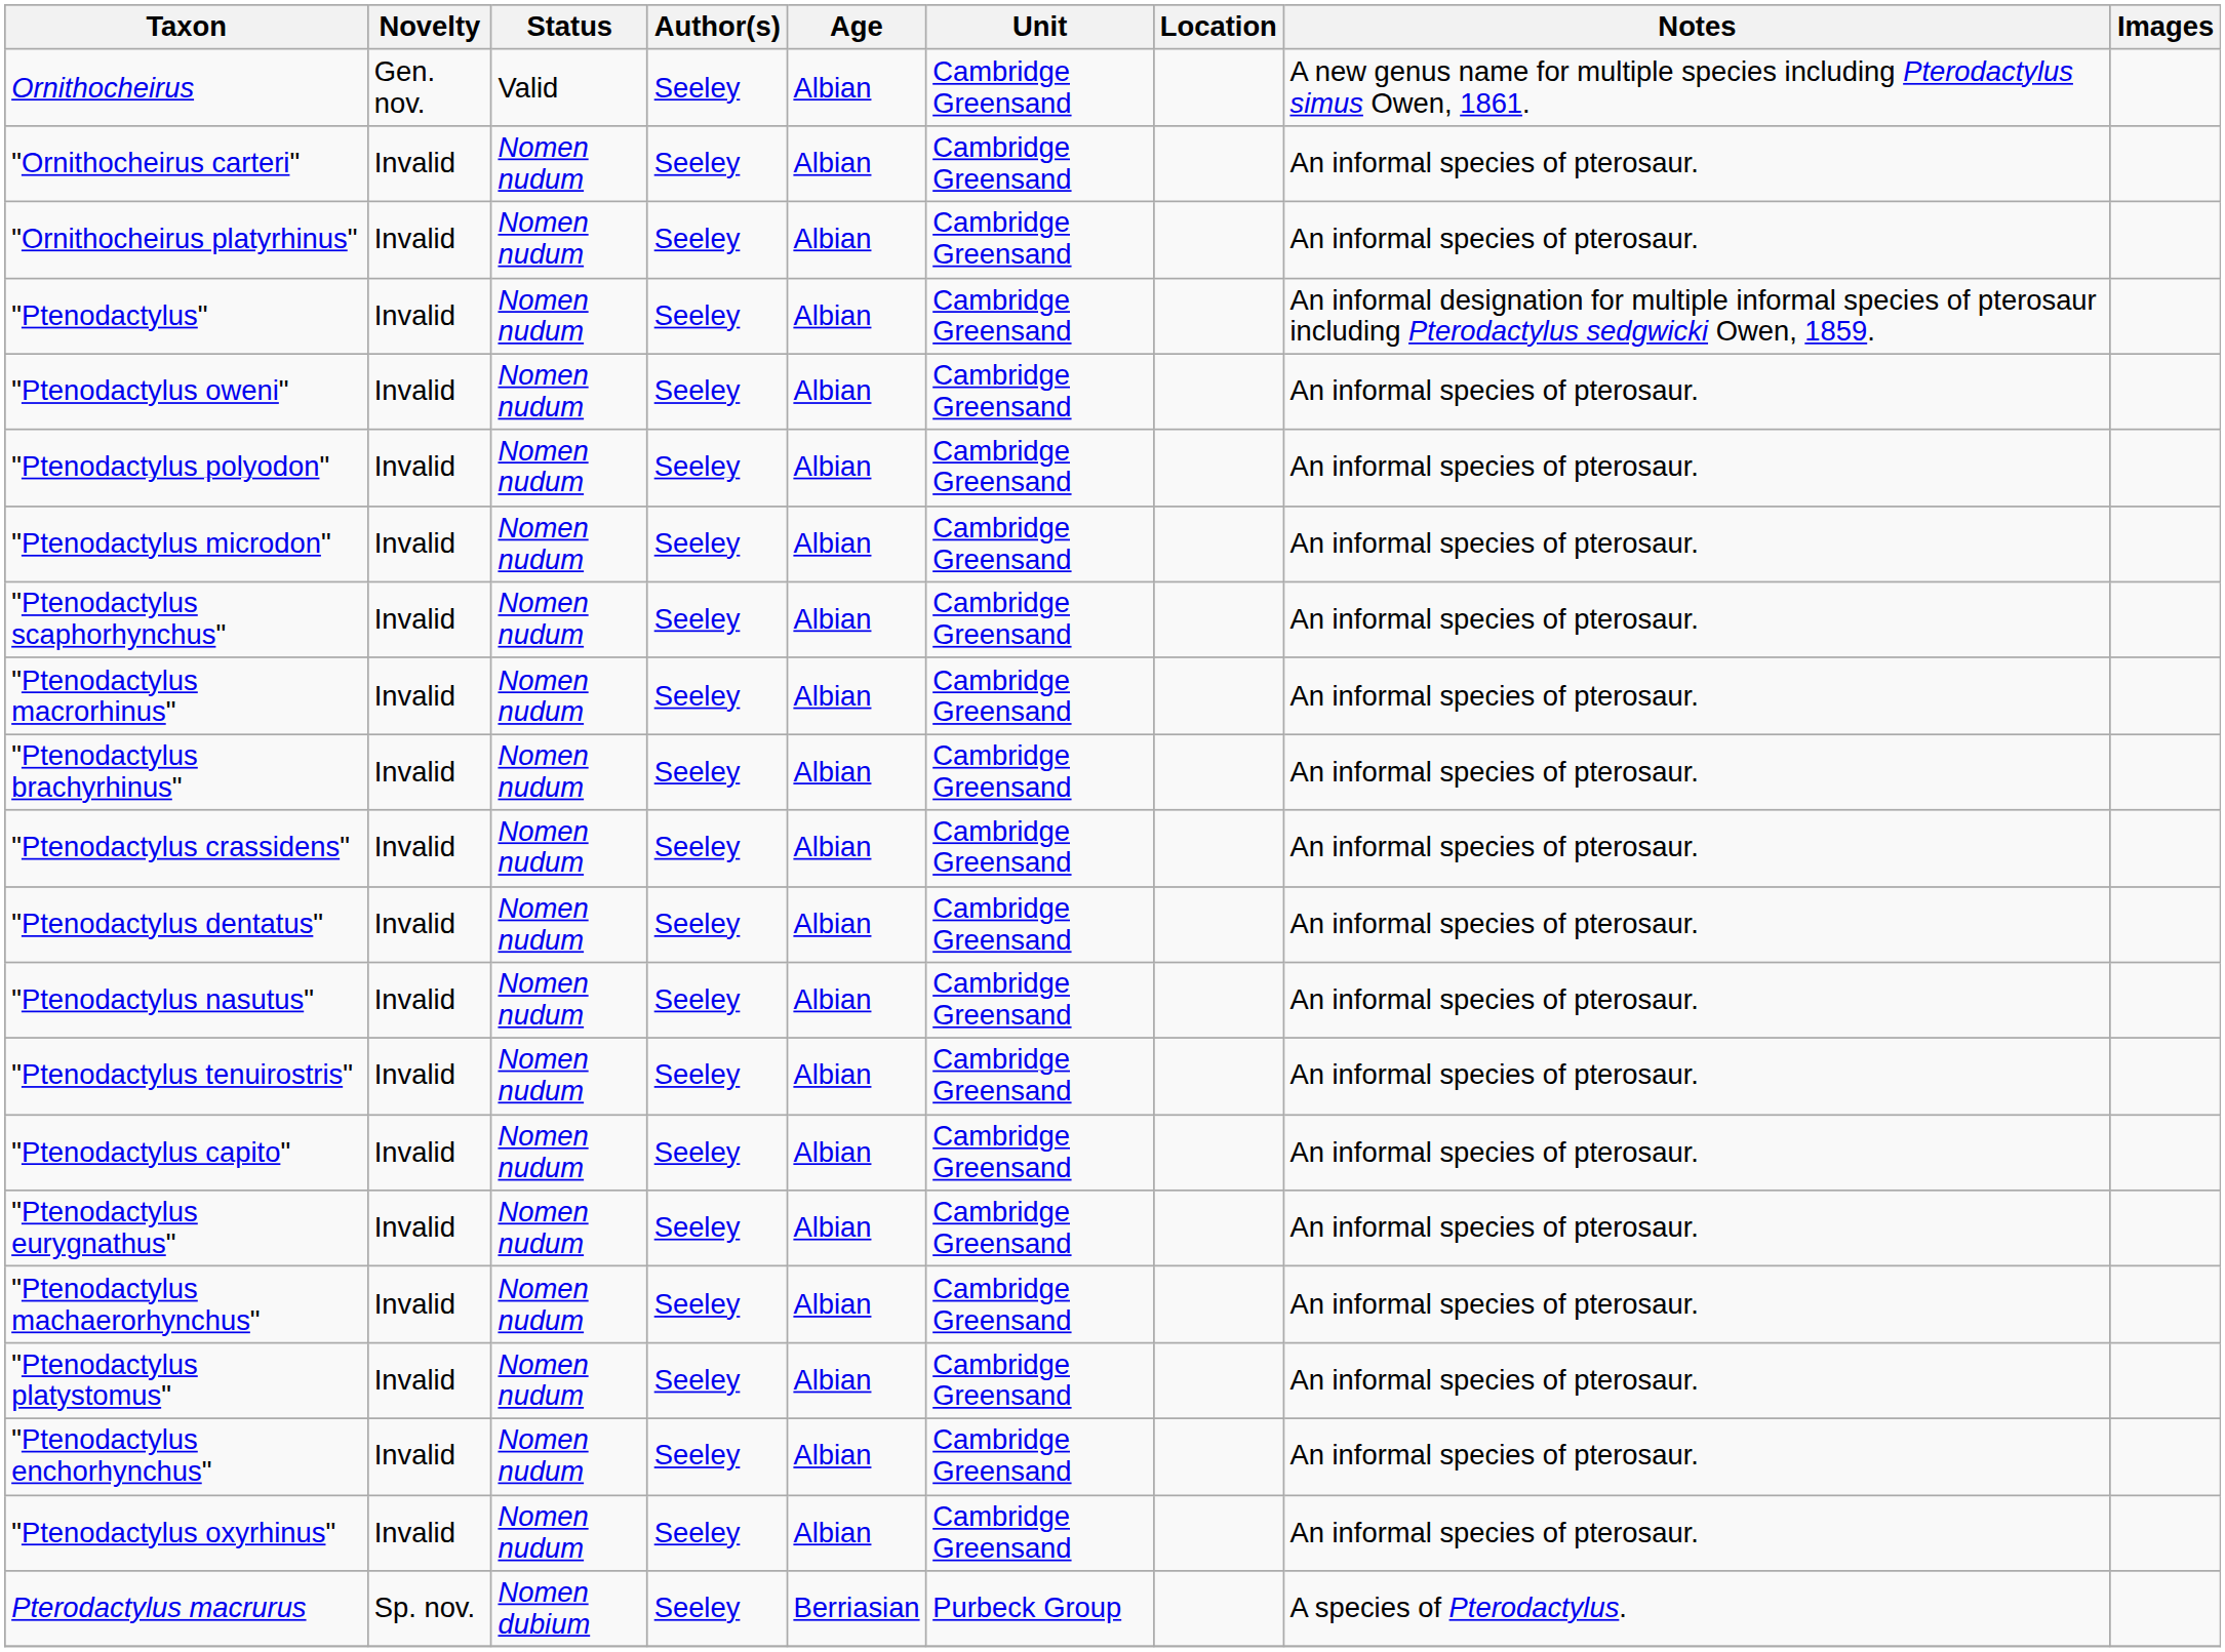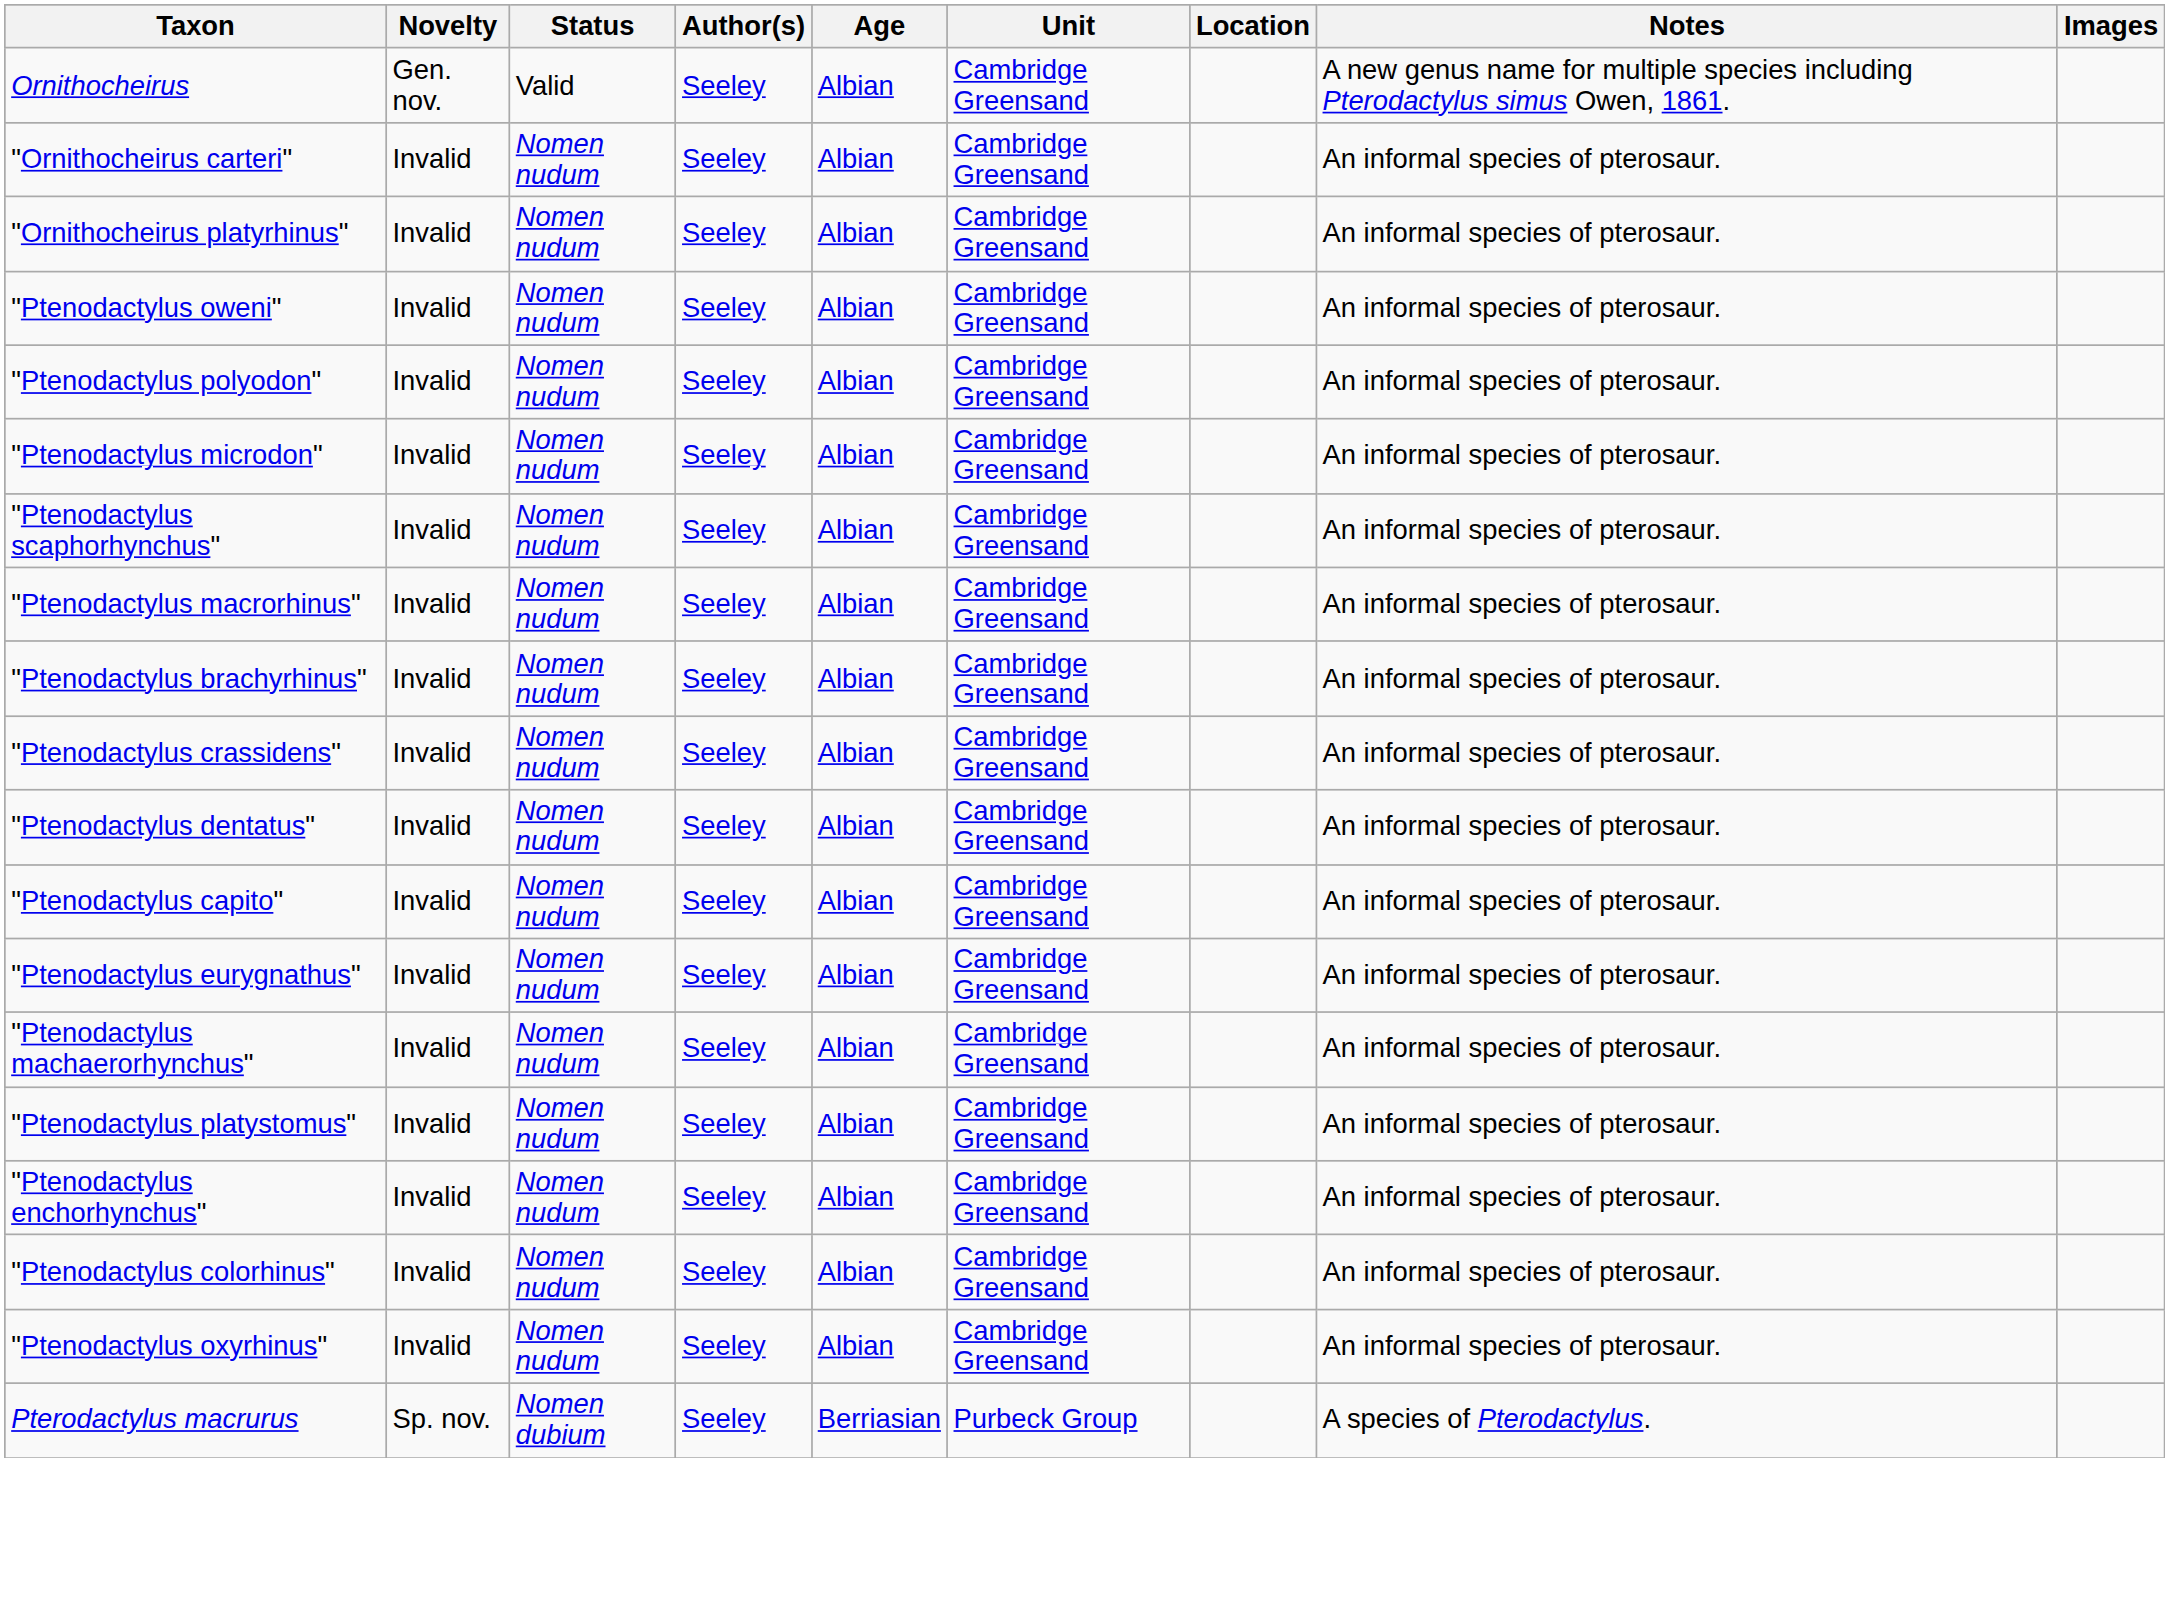 <table class="wikitable sortable" align="center" width="100%">
 <tr>
 <th>Taxon</th>
 <th>Novelty</th>
 <th>Status</th>
 <th>Author(s)</th>
 <th>Age</th>
 <th>Unit</th>
 <th>Location</th>
 <th>Notes</th>
 <th>Images</th>
 </tr>
 <tr>
 <td><em><a href='#'>Ornithocheirus</a></em></td>
 <td>Gen. nov.</td>
 <td>Valid</td>
 <td><a href='#'>Seeley</a></td>
 <td><a href='#'>Albian</a></td>
 <td><a href='#'>Cambridge Greensand</a></td>
 <td></td>
 <td>A new genus name for multiple species including <em><a href='#'>Pterodactylus simus</a></em> Owen, <a href='#'>1861</a>.</td>
 <td></td>
 </tr>
 <tr>
 <td>"<a href='#'>Ornithocheirus carteri</a>"</td>
 <td>Invalid</td>
 <td><em><a href='#'>Nomen nudum</a></em></td>
 <td><a href='#'>Seeley</a></td>
 <td><a href='#'>Albian</a></td>
 <td><a href='#'>Cambridge Greensand</a></td>
 <td></td>
 <td>An informal species of pterosaur.</td>
 <td></td>
 </tr>
 <tr>
 <td>"<a href='#'>Ornithocheirus platyrhinus</a>"</td>
 <td>Invalid</td>
 <td><em><a href='#'>Nomen nudum</a></em></td>
 <td><a href='#'>Seeley</a></td>
 <td><a href='#'>Albian</a></td>
 <td><a href='#'>Cambridge Greensand</a></td>
 <td></td>
 <td>An informal species of pterosaur.</td>
-<td></td>
-</tr>
-<tr>
-<td>"<a href='#'>Ptenodactylus</a>"</td>
-<td>Invalid</td>
-<td><em><a href='#'>Nomen nudum</a></em></td>
-<td><a href='#'>Seeley</a></td>
-<td><a href='#'>Albian</a></td>
-<td><a href='#'>Cambridge Greensand</a></td>
-<td></td>
-<td>An informal designation for multiple informal species of pterosaur including <em><a href='#'>Pterodactylus sedgwicki</a></em> Owen, <a href='#'>1859</a>.</td>
 <td></td>
 </tr>
 <tr>
 <td>"<a href='#'>Ptenodactylus oweni</a>"</td>
 <td>Invalid</td>
 <td><em><a href='#'>Nomen nudum</a></em></td>
 <td><a href='#'>Seeley</a></td>
 <td><a href='#'>Albian</a></td>
 <td><a href='#'>Cambridge Greensand</a></td>
 <td></td>
 <td>An informal species of pterosaur.</td>
 <td></td>
 </tr>
 <tr>
 <td>"<a href='#'>Ptenodactylus polyodon</a>"</td>
 <td>Invalid</td>
 <td><em><a href='#'>Nomen nudum</a></em></td>
 <td><a href='#'>Seeley</a></td>
 <td><a href='#'>Albian</a></td>
 <td><a href='#'>Cambridge Greensand</a></td>
 <td></td>
 <td>An informal species of pterosaur.</td>
 <td></td>
 </tr>
 <tr>
 <td>"<a href='#'>Ptenodactylus microdon</a>"</td>
 <td>Invalid</td>
 <td><em><a href='#'>Nomen nudum</a></em></td>
 <td><a href='#'>Seeley</a></td>
 <td><a href='#'>Albian</a></td>
 <td><a href='#'>Cambridge Greensand</a></td>
 <td></td>
 <td>An informal species of pterosaur.</td>
 <td></td>
 </tr>
 <tr>
 <td>"<a href='#'>Ptenodactylus scaphorhynchus</a>"</td>
 <td>Invalid</td>
 <td><em><a href='#'>Nomen nudum</a></em></td>
 <td><a href='#'>Seeley</a></td>
 <td><a href='#'>Albian</a></td>
 <td><a href='#'>Cambridge Greensand</a></td>
 <td></td>
 <td>An informal species of pterosaur.</td>
 <td></td>
 </tr>
 <tr>
 <td>"<a href='#'>Ptenodactylus macrorhinus</a>"</td>
 <td>Invalid</td>
 <td><em><a href='#'>Nomen nudum</a></em></td>
 <td><a href='#'>Seeley</a></td>
 <td><a href='#'>Albian</a></td>
 <td><a href='#'>Cambridge Greensand</a></td>
 <td></td>
 <td>An informal species of pterosaur.</td>
 <td></td>
 </tr>
 <tr>
 <td>"<a href='#'>Ptenodactylus brachyrhinus</a>"</td>
 <td>Invalid</td>
 <td><em><a href='#'>Nomen nudum</a></em></td>
 <td><a href='#'>Seeley</a></td>
 <td><a href='#'>Albian</a></td>
 <td><a href='#'>Cambridge Greensand</a></td>
 <td></td>
 <td>An informal species of pterosaur.</td>
 <td></td>
 </tr>
 <tr>
 <td>"<a href='#'>Ptenodactylus crassidens</a>"</td>
 <td>Invalid</td>
 <td><em><a href='#'>Nomen nudum</a></em></td>
 <td><a href='#'>Seeley</a></td>
 <td><a href='#'>Albian</a></td>
 <td><a href='#'>Cambridge Greensand</a></td>
 <td></td>
 <td>An informal species of pterosaur.</td>
 <td></td>
 </tr>
 <tr>
 <td>"<a href='#'>Ptenodactylus dentatus</a>"</td>
 <td>Invalid</td>
 <td><em><a href='#'>Nomen nudum</a></em></td>
 <td><a href='#'>Seeley</a></td>
 <td><a href='#'>Albian</a></td>
 <td><a href='#'>Cambridge Greensand</a></td>
 <td></td>
 <td>An informal species of pterosaur.</td>
 <td></td>
 </tr>
 <tr>
-<td>"<a href='#'>Ptenodactylus nasutus</a>"</td>
-<td>Invalid</td>
-<td><em><a href='#'>Nomen nudum</a></em></td>
-<td><a href='#'>Seeley</a></td>
-<td><a href='#'>Albian</a></td>
-<td><a href='#'>Cambridge Greensand</a></td>
-<td></td>
-<td>An informal species of pterosaur.</td>
-<td></td>
-</tr>
-<tr>
-<td>"<a href='#'>Ptenodactylus tenuirostris</a>"</td>
-<td>Invalid</td>
-<td><em><a href='#'>Nomen nudum</a></em></td>
-<td><a href='#'>Seeley</a></td>
-<td><a href='#'>Albian</a></td>
-<td><a href='#'>Cambridge Greensand</a></td>
-<td></td>
-<td>An informal species of pterosaur.</td>
-<td></td>
-</tr>
-<tr>
 <td>"<a href='#'>Ptenodactylus capito</a>"</td>
 <td>Invalid</td>
 <td><em><a href='#'>Nomen nudum</a></em></td>
 <td><a href='#'>Seeley</a></td>
 <td><a href='#'>Albian</a></td>
 <td><a href='#'>Cambridge Greensand</a></td>
 <td></td>
 <td>An informal species of pterosaur.</td>
 <td></td>
 </tr>
 <tr>
 <td>"<a href='#'>Ptenodactylus eurygnathus</a>"</td>
 <td>Invalid</td>
 <td><em><a href='#'>Nomen nudum</a></em></td>
 <td><a href='#'>Seeley</a></td>
 <td><a href='#'>Albian</a></td>
 <td><a href='#'>Cambridge Greensand</a></td>
 <td></td>
 <td>An informal species of pterosaur.</td>
 <td></td>
 </tr>
 <tr>
 <td>"<a href='#'>Ptenodactylus machaerorhynchus</a>"</td>
 <td>Invalid</td>
 <td><em><a href='#'>Nomen nudum</a></em></td>
 <td><a href='#'>Seeley</a></td>
 <td><a href='#'>Albian</a></td>
 <td><a href='#'>Cambridge Greensand</a></td>
 <td></td>
 <td>An informal species of pterosaur.</td>
 <td></td>
 </tr>
 <tr>
 <td>"<a href='#'>Ptenodactylus platystomus</a>"</td>
 <td>Invalid</td>
 <td><em><a href='#'>Nomen nudum</a></em></td>
 <td><a href='#'>Seeley</a></td>
 <td><a href='#'>Albian</a></td>
 <td><a href='#'>Cambridge Greensand</a></td>
 <td></td>
 <td>An informal species of pterosaur.</td>
 <td></td>
 </tr>
 <tr>
 <td>"<a href='#'>Ptenodactylus enchorhynchus</a>"</td>
 <td>Invalid</td>
 <td><em><a href='#'>Nomen nudum</a></em></td>
 <td><a href='#'>Seeley</a></td>
 <td><a href='#'>Albian</a></td>
 <td><a href='#'>Cambridge Greensand</a></td>
 <td></td>
 <td>An informal species of pterosaur.</td>
 <td></td>
 </tr>
 <tr>
+<td>"<a href='#'>Ptenodactylus colorhinus</a>"</td>
+<td>Invalid</td>
+<td><em><a href='#'>Nomen nudum</a></em></td>
+<td><a href='#'>Seeley</a></td>
+<td><a href='#'>Albian</a></td>
+<td><a href='#'>Cambridge Greensand</a></td>
+<td></td>
+<td>An informal species of pterosaur.</td>
+<td></td>
+</tr>
+<tr>
 <td>"<a href='#'>Ptenodactylus oxyrhinus</a>"</td>
 <td>Invalid</td>
 <td><em><a href='#'>Nomen nudum</a></em></td>
 <td><a href='#'>Seeley</a></td>
 <td><a href='#'>Albian</a></td>
 <td><a href='#'>Cambridge Greensand</a></td>
 <td></td>
 <td>An informal species of pterosaur.</td>
 <td></td>
 </tr>
 <tr>
 <td><em><a href='#'>Pterodactylus macrurus</a></em></td>
 <td>Sp. nov.</td>
 <td><em><a href='#'>Nomen dubium</a></em></td>
 <td><a href='#'>Seeley</a></td>
 <td><a href='#'>Berriasian</a></td>
 <td><a href='#'>Purbeck Group</a></td>
 <td></td>
 <td>A species of <em><a href='#'>Pterodactylus</a></em>.</td>
 <td></td>
 </tr>
 <tr>
 </tr>
 </table>
